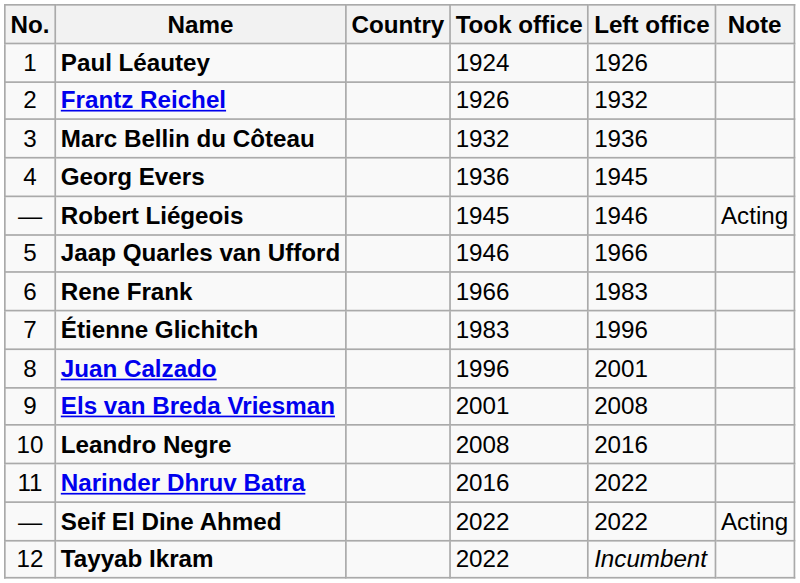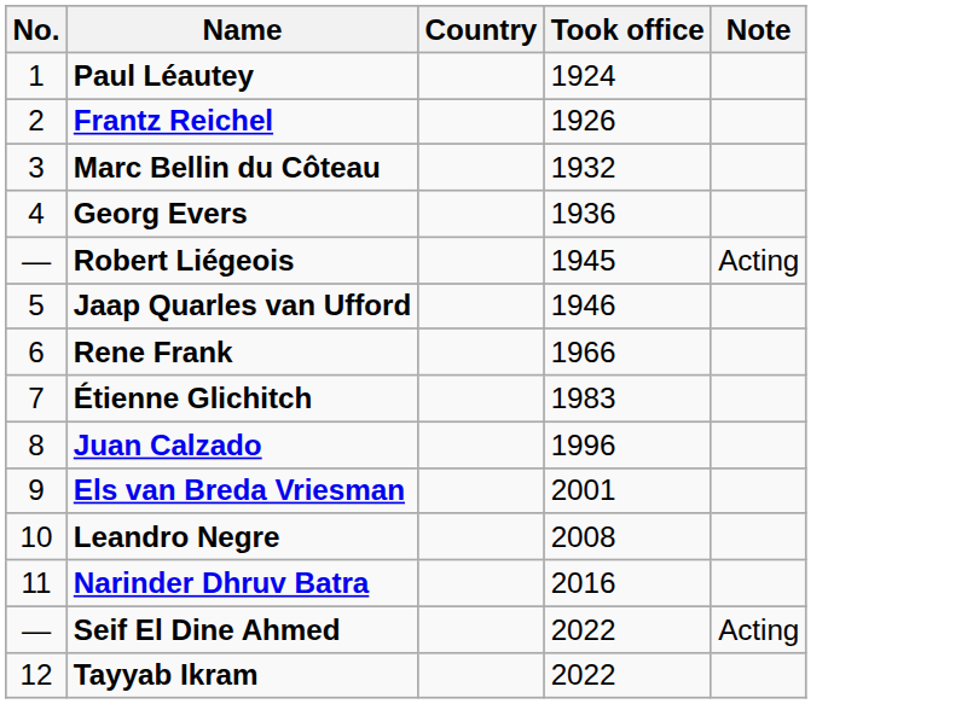 <table class="wikitable" style="font-size:90%; text-align:left;">
 <tr>
 <th>No.</th>
 <th>Name</th>
 <th>Country</th>
 <th>Took office</th>
-<th>Left office</th>
 <th>Note</th>
 </tr>
 <tr>
 <td align=center>1</td>
 <td><strong>Paul Léautey</strong></td>
 <td></td>
 <td>1924</td>
-<td>1926</td>
 <td></td>
 </tr>
 <tr>
 <td align=center>2</td>
 <td><strong><a href='#'>Frantz Reichel</a></strong></td>
 <td></td>
 <td>1926</td>
-<td>1932</td>
 <td></td>
 </tr>
 <tr>
 <td align=center>3</td>
 <td><strong>Marc Bellin du Côteau</strong></td>
 <td></td>
 <td>1932</td>
-<td>1936</td>
 <td></td>
 </tr>
 <tr>
 <td align=center>4</td>
 <td><strong>Georg Evers</strong></td>
 <td></td>
 <td>1936</td>
-<td>1945</td>
 <td></td>
 </tr>
 <tr>
 <td align=center>—</td>
 <td><strong>Robert Liégeois</strong></td>
 <td></td>
 <td>1945</td>
-<td>1946</td>
 <td>Acting</td>
 </tr>
 <tr>
 <td align=center>5</td>
 <td><strong>Jaap Quarles van Ufford</strong></td>
 <td></td>
 <td>1946</td>
-<td>1966</td>
 <td></td>
 </tr>
 <tr>
 <td align=center>6</td>
 <td><strong>Rene Frank</strong></td>
 <td></td>
 <td>1966</td>
-<td>1983</td>
 <td></td>
 </tr>
 <tr>
 <td align=center>7</td>
 <td><strong>Étienne Glichitch</strong></td>
 <td></td>
 <td>1983</td>
-<td>1996</td>
 <td></td>
 </tr>
 <tr>
 <td align=center>8</td>
 <td><strong><a href='#'>Juan Calzado</a></strong></td>
 <td></td>
 <td>1996</td>
-<td>2001</td>
 <td></td>
 </tr>
 <tr>
 <td align=center>9</td>
 <td><strong><a href='#'>Els van Breda Vriesman</a></strong></td>
 <td></td>
 <td>2001</td>
-<td>2008</td>
 <td></td>
 </tr>
 <tr>
 <td align=center>10</td>
 <td><strong>Leandro Negre</strong></td>
 <td></td>
 <td>2008</td>
-<td>2016</td>
 <td></td>
 </tr>
 <tr>
 <td align=center>11</td>
 <td><strong><a href='#'>Narinder Dhruv Batra</a></strong></td>
 <td></td>
 <td>2016</td>
-<td>2022</td>
 <td></td>
 </tr>
 <tr>
 <td align=center>—</td>
 <td><strong>Seif El Dine Ahmed</strong></td>
 <td></td>
-<td>2022</td>
 <td>2022</td>
 <td>Acting</td>
 </tr>
 <tr>
 <td align=center>12</td>
 <td><strong>Tayyab Ikram</strong></td>
 <td></td>
 <td>2022</td>
-<td><em>Incumbent</em></td>
 <td></td>
 </tr>
 </table>
